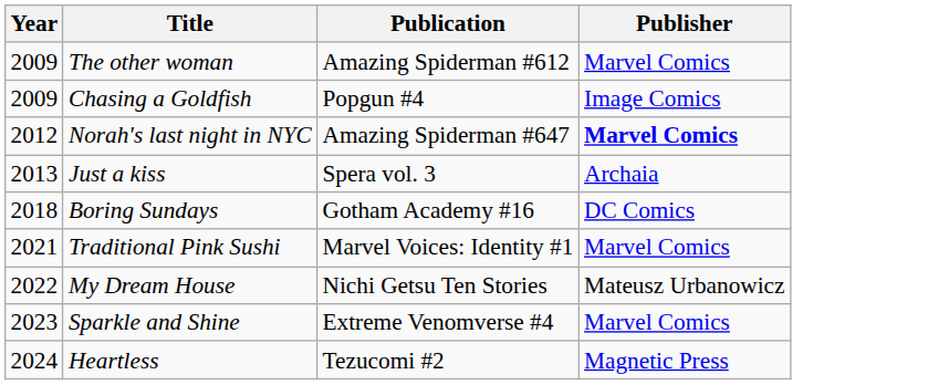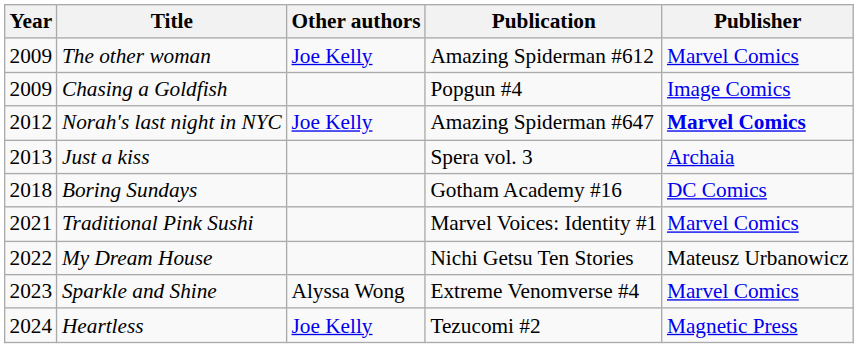 <table class="wikitable">
 <tr>
 <th>Year</th>
 <th>Title</th>
+<th>Other authors</th>
 <th>Publication</th>
 <th>Publisher</th>
 </tr>
 <tr>
 <td>2009</td>
 <td><em>The other woman</em></td>
+<td><a href='#'>Joe Kelly</a></td>
 <td>Amazing Spiderman #612</td>
 <td><a href='#'>Marvel Comics</a></td>
 </tr>
 <tr>
 <td>2009</td>
 <td><em>Chasing a Goldfish</em></td>
+<td></td>
 <td>Popgun #4</td>
 <td><a href='#'>Image Comics</a></td>
 </tr>
 <tr>
 <td>2012</td>
 <td><em>Norah's last night in NYC</em></td>
+<td><a href='#'>Joe Kelly</a></td>
 <td>Amazing Spiderman #647</td>
 <td><strong><a href='#'>Marvel Comics</a></strong></td>
 </tr>
 <tr>
 <td>2013</td>
 <td><em>Just a kiss</em></td>
+<td></td>
 <td>Spera vol. 3</td>
 <td><a href='#'>Archaia</a></td>
 </tr>
 <tr>
 <td>2018</td>
 <td><em>Boring Sundays</em></td>
+<td></td>
 <td>Gotham Academy #16</td>
 <td><a href='#'>DC Comics</a></td>
 </tr>
 <tr>
 <td>2021</td>
 <td><em>Traditional Pink Sushi</em></td>
+<td></td>
 <td>Marvel Voices: Identity #1</td>
 <td><a href='#'>Marvel Comics</a></td>
 </tr>
 <tr>
 <td>2022</td>
 <td><em>My Dream House</em></td>
+<td></td>
 <td>Nichi Getsu Ten Stories</td>
 <td>Mateusz Urbanowicz</td>
 </tr>
 <tr>
 <td>2023</td>
 <td><em>Sparkle and Shine</em></td>
+<td>Alyssa Wong</td>
 <td>Extreme Venomverse #4</td>
 <td><a href='#'>Marvel Comics</a></td>
 </tr>
 <tr>
 <td>2024</td>
 <td><em>Heartless</em></td>
+<td><a href='#'>Joe Kelly</a></td>
 <td>Tezucomi #2</td>
 <td><a href='#'>Magnetic Press</a></td>
 </tr>
 </table>
